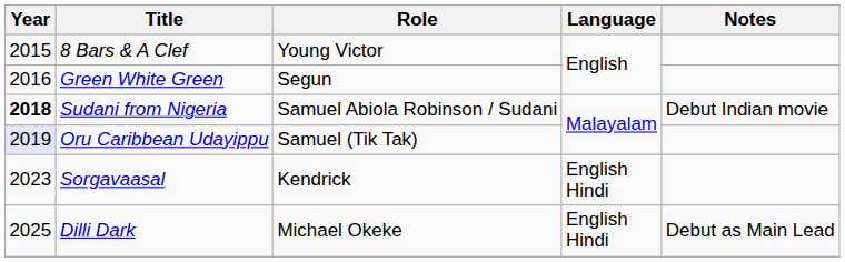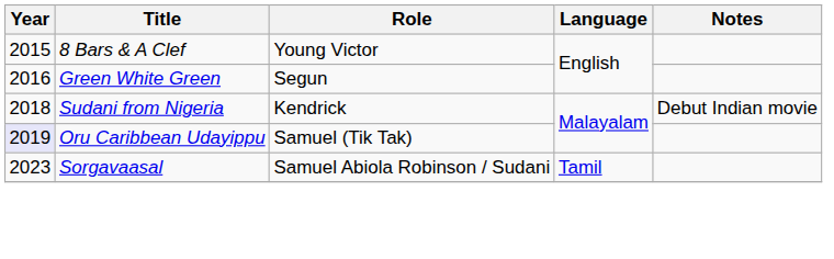 <table class="wikitable">
 <tr>
 <th>Year</th>
 <th>Title</th>
 <th>Role</th>
 <th>Language</th>
 <th>Notes</th>
 </tr>
 <tr>
 <td>2015</td>
 <td><em>8 Bars & A Clef</em></td>
 <td>Young Victor</td>
 <td rowspan=2>English</td>
 <td></td>
 </tr>
 <tr>
 <td>2016</td>
 <td><em><a href='#'>Green White Green </a></em></td>
 <td>Segun</td>
 <td></td>
 </tr>
 <tr>
-<td><strong>2018</strong></td>
+<td>2018</td>
 <td><em><a href='#'>Sudani from Nigeria</a></em></td>
-<td>Samuel Abiola Robinson / Sudani</td>
+<td>Kendrick</td>
 <td rowspan=2><a href='#'>Malayalam</a></td>
 <td>Debut Indian movie</td>
 </tr>
 <tr>
 <td style="background: lavender;">2019</td>
 <td><em><a href='#'>Oru Caribbean Udayippu</a></em></td>
 <td>Samuel (Tik Tak)</td>
 <td></td>
 </tr>
 <tr>
 <td>2023</td>
 <td><em><a href='#'>Sorgavaasal</a></em></td>
-<td>Kendrick</td>
-<td>English<br>Hindi</td>
+<td>Samuel Abiola Robinson / Sudani</td>
+<td><a href='#'>Tamil</a></td>
 <td></td>
-</tr>
-<tr>
-<td>2025</td>
-<td><em><a href='#'>Dilli Dark</a></em></td>
-<td>Michael Okeke</td>
-<td>English<br>Hindi</td>
-<td>Debut as Main Lead</td>
 </tr>
 <tr>
 </tr>
 </table>
